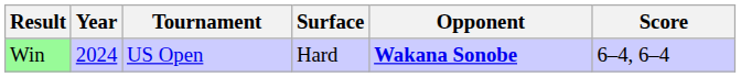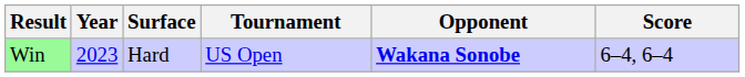 <table class="wikitable" style=font-size:97%>
 <tr>
 <th>Result</th>
 <th>Year</th>
+<th>Surface</th>
 <th width=120>Tournament</th>
-<th>Surface</th>
 <th width=160>Opponent</th>
 <th width=100>Score</th>
 </tr>
 <tr style="background:#ccf;">
 <td bgcolor=98fb98>Win</td>
-<td><a href='#'>2024</a></td>
+<td><a href='#'>2023</a></td>
+<td>Hard</td>
 <td><a href='#'>US Open</a></td>
-<td>Hard</td>
 <td><strong> <a href='#'>Wakana Sonobe</a></strong></td>
 <td>6–4, 6–4</td>
 </tr>
 </table>
